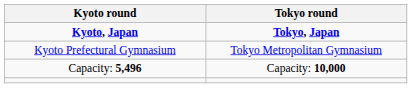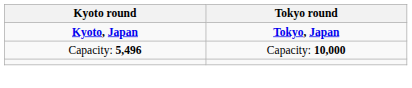 <table class=wikitable style=text-align:center width=560>
 <tr>
 <th width=50%>Kyoto round</th>
 <th width=50%>Tokyo round</th>
 </tr>
 <tr>
 <td> <strong><a href='#'>Kyoto</a>, <a href='#'>Japan</a></strong></td>
 <td> <strong><a href='#'>Tokyo</a>, <a href='#'>Japan</a></strong></td>
 </tr>
 <tr>
-<td><a href='#'>Kyoto Prefectural Gymnasium</a></td>
-<td><a href='#'>Tokyo Metropolitan Gymnasium</a></td>
-</tr>
-<tr>
 <td>Capacity: <strong>5,496</strong></td>
 <td>Capacity: <strong>10,000</strong></td>
 </tr>
 <tr>
 <td></td>
 <td></td>
 </tr>
 </table>
